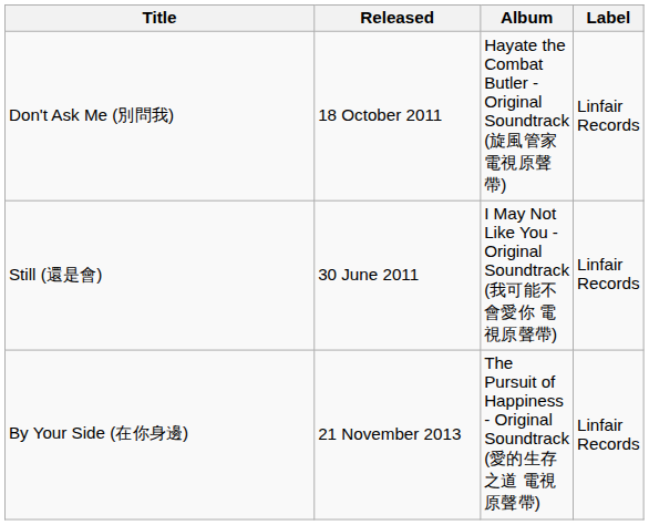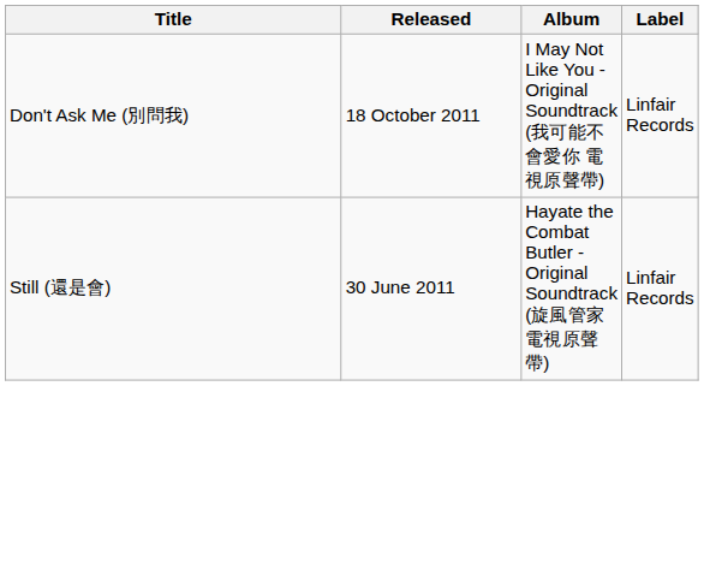 <table class="wikitable plainrowheaders">
 <tr>
 <th width="350px">Title</th>
 <th width="170px">Released</th>
 <th>Album</th>
 <th>Label</th>
 </tr>
 <tr>
 <td>Don't Ask Me (別問我)</td>
 <td>18 October 2011</td>
-<td>Hayate the Combat Butler - Original Soundtrack (旋風管家 電視原聲帶)</td>
+<td>I May Not Like You - Original Soundtrack (我可能不會愛你 電視原聲帶)</td>
 <td>Linfair Records</td>
 </tr>
 <tr>
 <td>Still (還是會)</td>
 <td>30 June 2011</td>
-<td>I May Not Like You - Original Soundtrack (我可能不會愛你 電視原聲帶)</td>
-<td>Linfair Records</td>
-</tr>
-<tr>
-<td>By Your Side (在你身邊)</td>
-<td>21 November 2013</td>
-<td>The Pursuit of Happiness - Original Soundtrack (愛的生存之道 電視原聲帶)</td>
+<td>Hayate the Combat Butler - Original Soundtrack (旋風管家 電視原聲帶)</td>
 <td>Linfair Records</td>
 </tr>
 </table>
